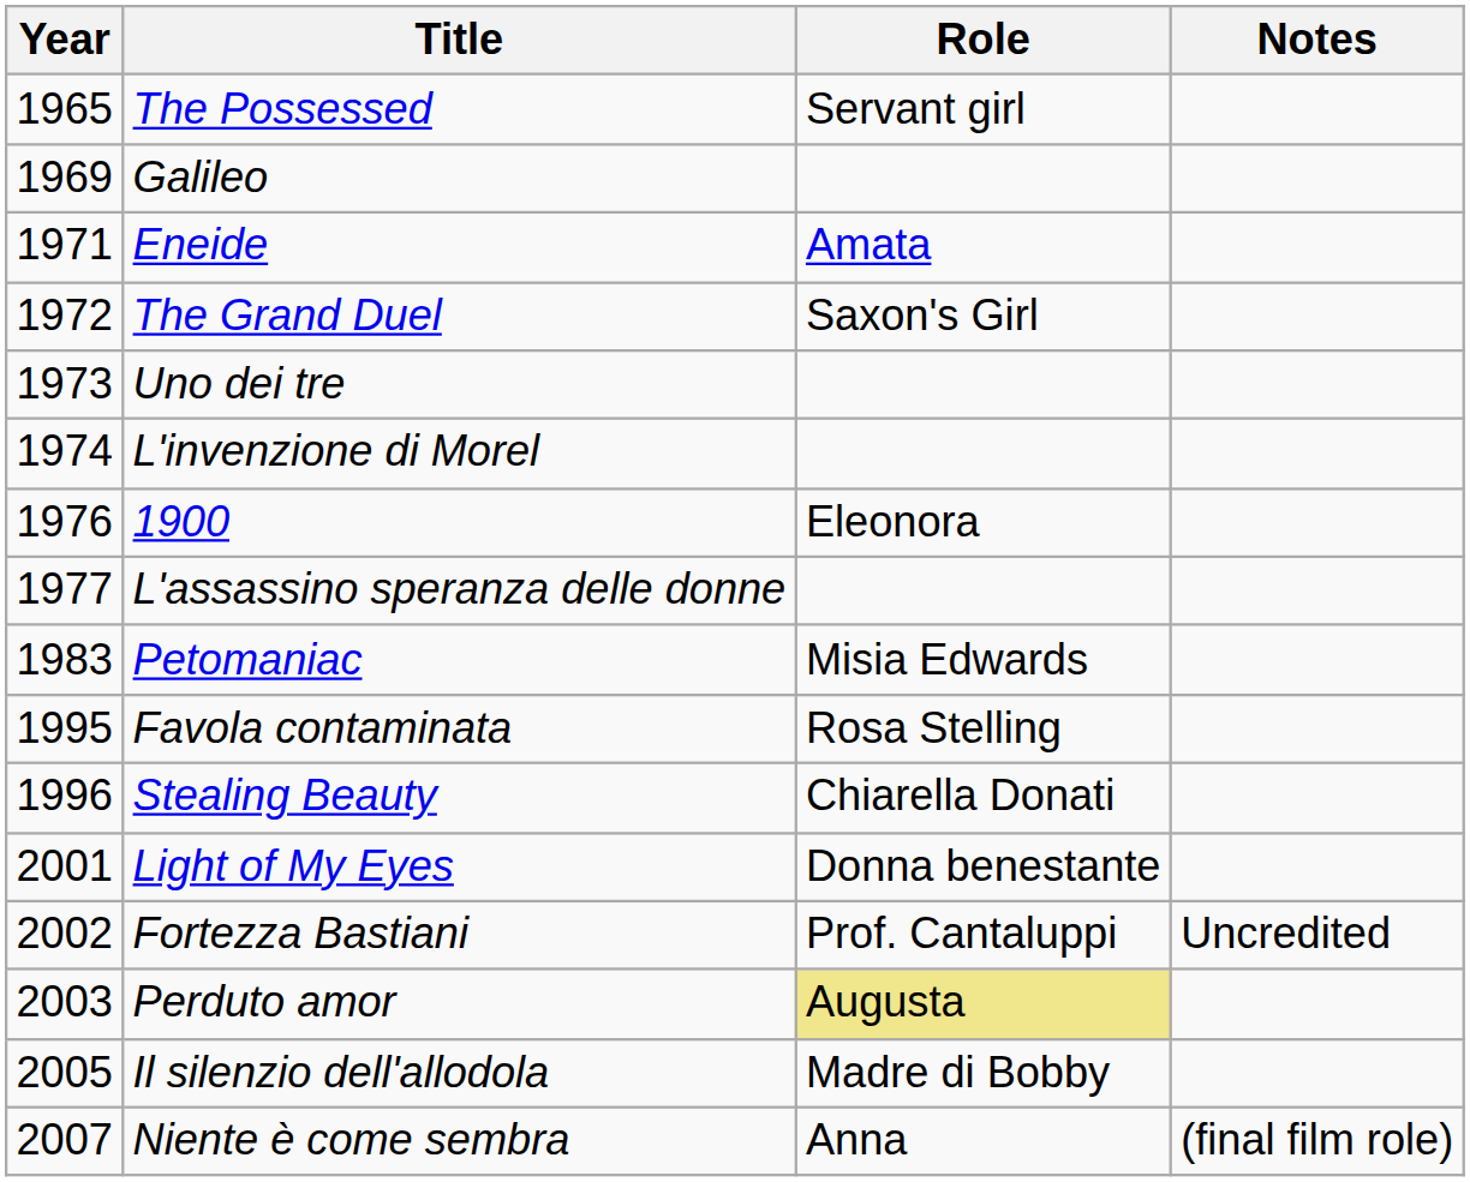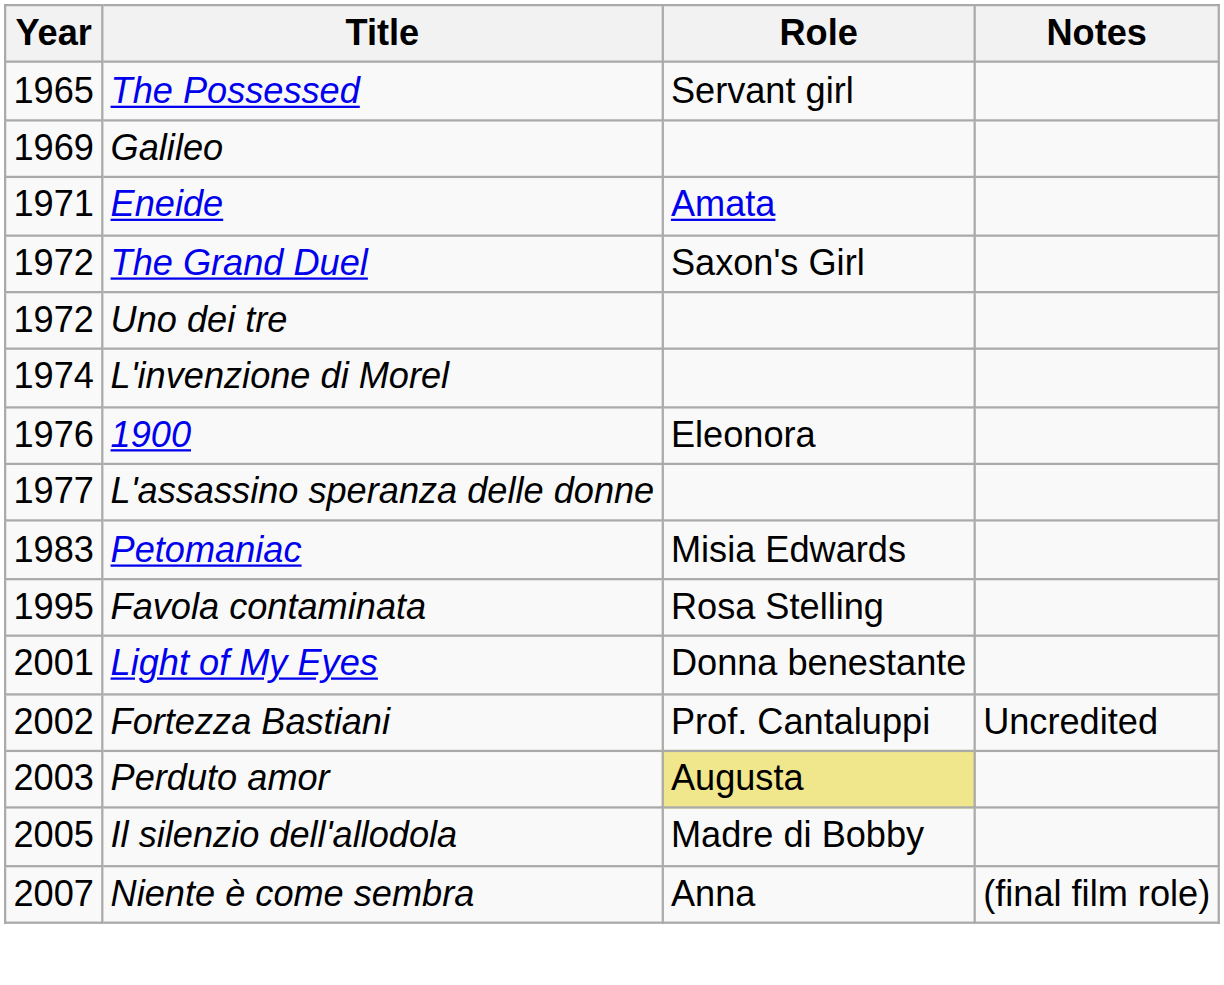 <table class="wikitable">
 <tr>
 <th>Year</th>
 <th>Title</th>
 <th>Role</th>
 <th>Notes</th>
 </tr>
 <tr>
 <td>1965</td>
 <td><em><a href='#'>The Possessed</a></em></td>
 <td>Servant girl</td>
 <td></td>
 </tr>
 <tr>
 <td>1969</td>
 <td><em>Galileo</em></td>
 <td></td>
 <td></td>
 </tr>
 <tr>
 <td>1971</td>
 <td><em><a href='#'>Eneide</a></em></td>
 <td><a href='#'>Amata</a></td>
 <td></td>
 </tr>
 <tr>
 <td>1972</td>
 <td><em><a href='#'>The Grand Duel</a></em></td>
 <td>Saxon's Girl</td>
 <td></td>
 </tr>
 <tr>
-<td>1973</td>
+<td>1972</td>
 <td><em>Uno dei tre</em></td>
 <td></td>
 <td></td>
 </tr>
 <tr>
 <td>1974</td>
 <td><em>L'invenzione di Morel</em></td>
 <td></td>
 <td></td>
 </tr>
 <tr>
 <td>1976</td>
 <td><em><a href='#'>1900</a></em></td>
 <td>Eleonora</td>
 <td></td>
 </tr>
 <tr>
 <td>1977</td>
 <td><em>L'assassino speranza delle donne</em></td>
 <td></td>
 <td></td>
 </tr>
 <tr>
 <td>1983</td>
 <td><em><a href='#'>Petomaniac</a></em></td>
 <td>Misia Edwards</td>
 <td></td>
 </tr>
 <tr>
 <td>1995</td>
 <td><em>Favola contaminata</em></td>
 <td>Rosa Stelling</td>
 <td></td>
 </tr>
 <tr>
-<td>1996</td>
-<td><em><a href='#'>Stealing Beauty</a></em></td>
-<td>Chiarella Donati</td>
-<td></td>
-</tr>
-<tr>
 <td>2001</td>
 <td><em><a href='#'>Light of My Eyes</a></em></td>
 <td>Donna benestante</td>
 <td></td>
 </tr>
 <tr>
 <td>2002</td>
 <td><em>Fortezza Bastiani</em></td>
 <td>Prof. Cantaluppi</td>
 <td>Uncredited</td>
 </tr>
 <tr>
 <td>2003</td>
 <td><em>Perduto amor</em></td>
 <td style="background: khaki;">Augusta</td>
 <td></td>
 </tr>
 <tr>
 <td>2005</td>
 <td><em>Il silenzio dell'allodola</em></td>
 <td>Madre di Bobby</td>
 <td></td>
 </tr>
 <tr>
 <td>2007</td>
 <td><em>Niente è come sembra</em></td>
 <td>Anna</td>
 <td>(final film role)</td>
 </tr>
 </table>
